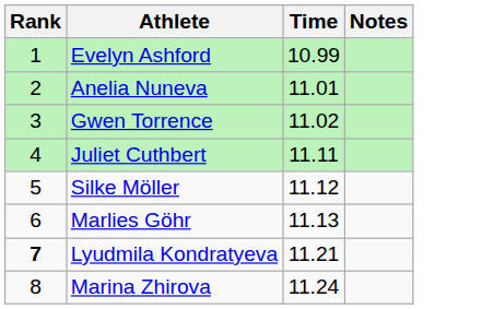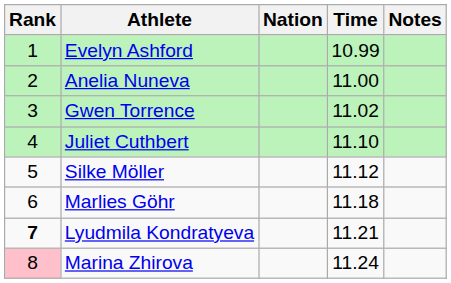 <table class="wikitable sortable" style="text-align:center">
 <tr>
 <th>Rank</th>
 <th>Athlete</th>
+<th>Nation</th>
 <th>Time</th>
 <th>Notes</th>
 </tr>
 <tr style="background:#bbf3bb;">
 <td>1</td>
 <td align=left><a href='#'>Evelyn Ashford</a></td>
+<td align=left></td>
 <td>10.99</td>
 <td></td>
 </tr>
 <tr style="background:#bbf3bb;">
 <td>2</td>
 <td align=left><a href='#'>Anelia Nuneva</a></td>
-<td>11.01</td>
+<td align=left></td>
+<td>11.00</td>
 <td></td>
 </tr>
 <tr style="background:#bbf3bb;">
 <td>3</td>
 <td align=left><a href='#'>Gwen Torrence</a></td>
+<td align=left></td>
 <td>11.02</td>
 <td></td>
 </tr>
 <tr style="background:#bbf3bb;">
 <td>4</td>
 <td align=left><a href='#'>Juliet Cuthbert</a></td>
-<td>11.11</td>
+<td align=left></td>
+<td>11.10</td>
 <td></td>
 </tr>
 <tr>
 <td>5</td>
 <td align=left><a href='#'>Silke Möller</a></td>
+<td align=left></td>
 <td>11.12</td>
 <td></td>
 </tr>
 <tr>
 <td>6</td>
 <td align=left><a href='#'>Marlies Göhr</a></td>
-<td>11.13</td>
+<td align=left></td>
+<td>11.18</td>
 <td></td>
 </tr>
 <tr>
 <td><strong>7</strong></td>
 <td align=left><a href='#'>Lyudmila Kondratyeva</a></td>
+<td align=left></td>
 <td>11.21</td>
 <td></td>
 </tr>
 <tr>
-<td>8</td>
+<td style="background: pink;">8</td>
 <td align=left><a href='#'>Marina Zhirova</a></td>
+<td align=left></td>
 <td>11.24</td>
 <td></td>
 </tr>
 </table>
